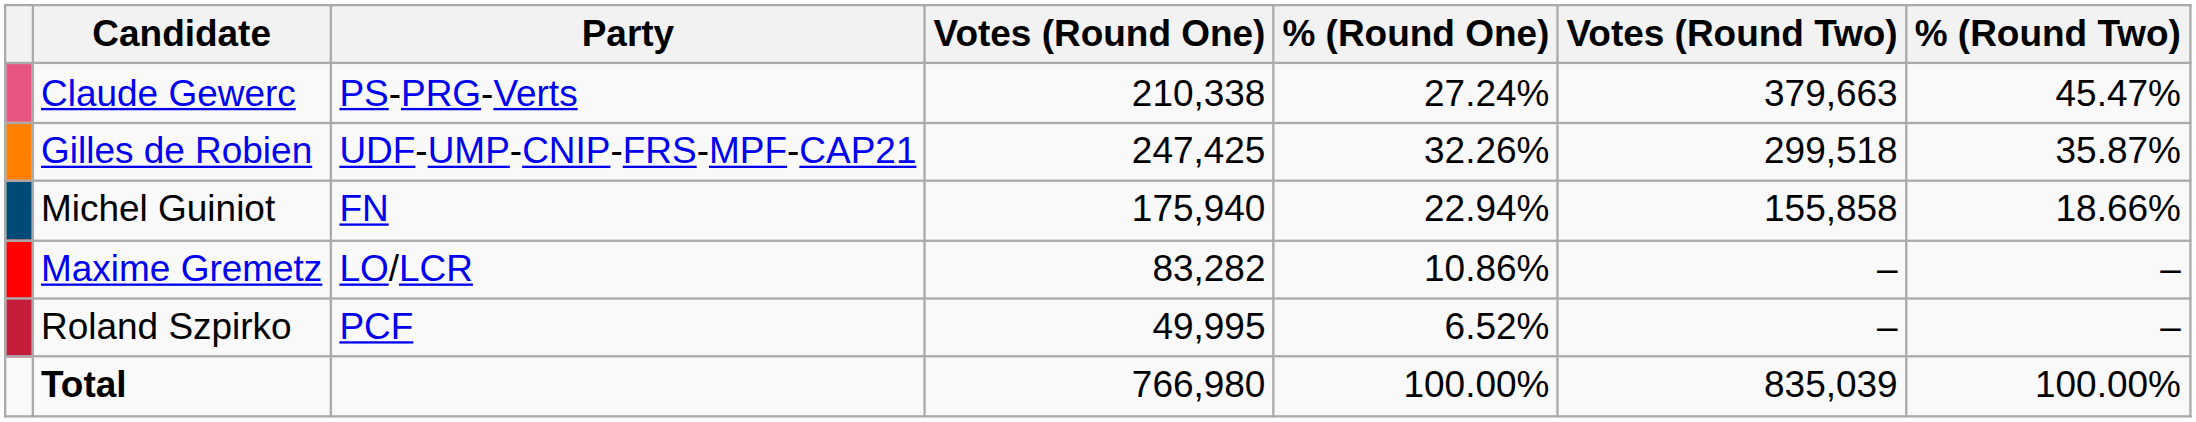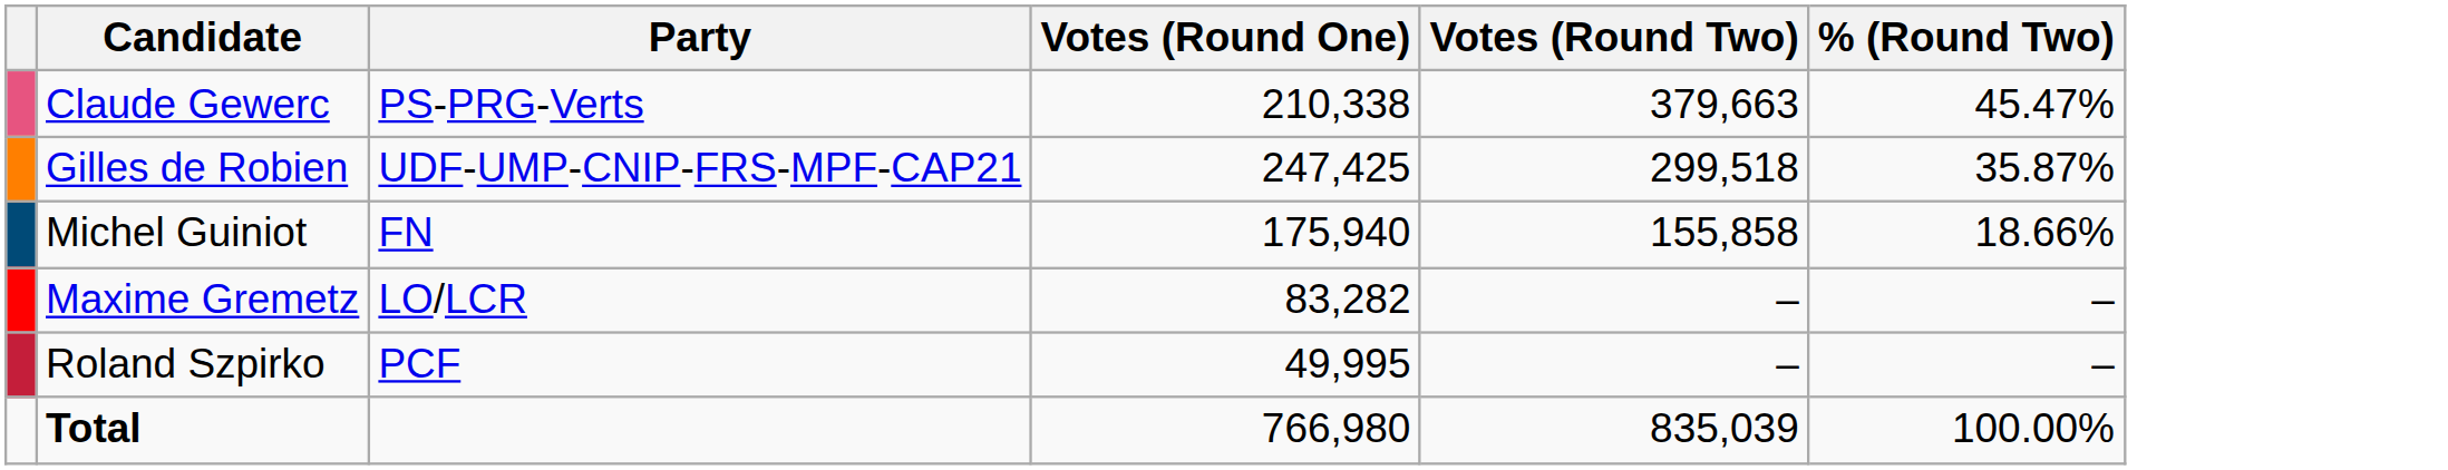 <table class="wikitable" style="text-align:right">
 <tr>
 <th></th>
 <th>Candidate</th>
 <th>Party</th>
 <th>Votes (Round One)</th>
-<th>% (Round One)</th>
 <th>Votes (Round Two)</th>
 <th>% (Round Two)</th>
 </tr>
 <tr>
 <td bgcolor="#E75480"> </td>
 <td align=left><a href='#'>Claude Gewerc</a></td>
 <td align=left><a href='#'>PS</a>-<a href='#'>PRG</a>-<a href='#'>Verts</a></td>
 <td>210,338</td>
-<td>27.24%</td>
 <td>379,663</td>
 <td>45.47%</td>
 </tr>
 <tr>
 <td bgcolor="#FF7F00"> </td>
 <td align=left><a href='#'>Gilles de Robien</a></td>
 <td align=left><a href='#'>UDF</a>-<a href='#'>UMP</a>-<a href='#'>CNIP</a>-<a href='#'>FRS</a>-<a href='#'>MPF</a>-<a href='#'>CAP21</a></td>
 <td>247,425</td>
-<td>32.26%</td>
 <td>299,518</td>
 <td>35.87%</td>
 </tr>
 <tr>
 <td bgcolor="#004A77"> </td>
 <td align=left>Michel Guiniot</td>
 <td align=left><a href='#'>FN</a></td>
 <td>175,940</td>
-<td>22.94%</td>
 <td>155,858</td>
 <td>18.66%</td>
 </tr>
 <tr>
 <td bgcolor="RED"> </td>
 <td align=left><a href='#'>Maxime Gremetz</a></td>
 <td align=left><a href='#'>LO</a>/<a href='#'>LCR</a></td>
 <td>83,282</td>
-<td>10.86%</td>
 <td>–</td>
 <td>–</td>
 </tr>
 <tr>
 <td bgcolor="#C41E3A"> </td>
 <td align=left>Roland Szpirko</td>
 <td align=left><a href='#'>PCF</a></td>
 <td>49,995</td>
-<td>6.52%</td>
 <td>–</td>
 <td>–</td>
 </tr>
 <tr>
 <td></td>
 <td align=left><strong>Total</strong></td>
 <td align=left></td>
 <td>766,980</td>
-<td>100.00%</td>
 <td>835,039</td>
 <td>100.00%</td>
 </tr>
 </table>
